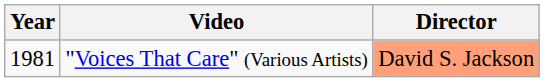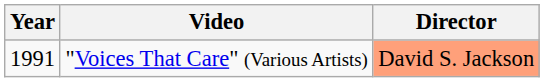 <table class="wikitable" style="text-align:center;">
 <tr>
 <th>Year</th>
 <th>Video</th>
 <th>Director</th>
 </tr>
 <tr>
-<td>1981</td>
+<td>1991</td>
 <td>"<a href='#'>Voices That Care</a>" <small>(Various Artists)</small></td>
 <td style="background: lightsalmon;">David S. Jackson</td>
 </tr>
 </table>
